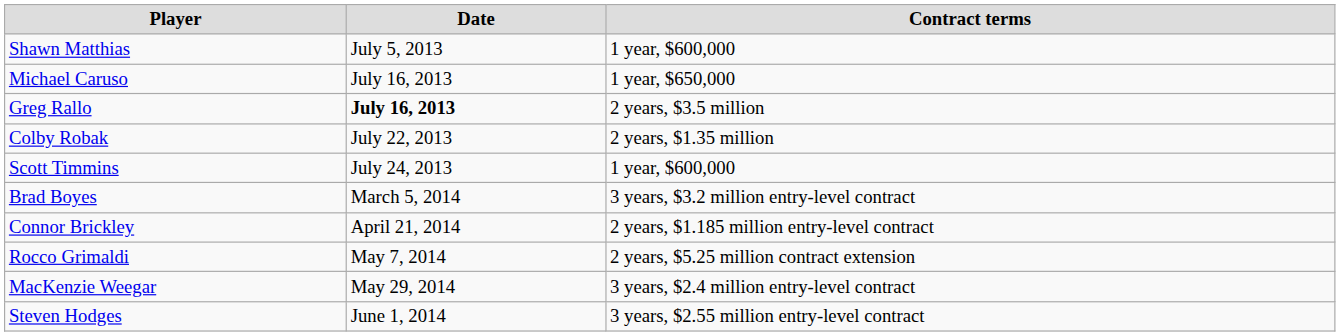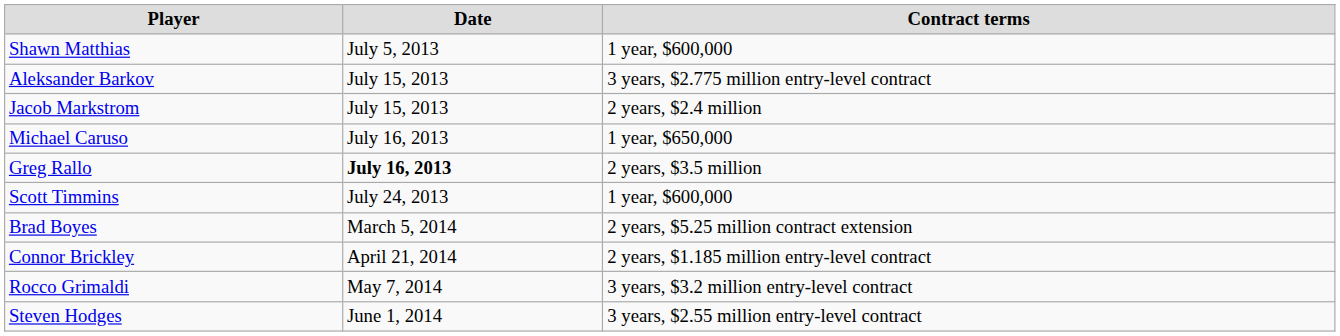 <table class="wikitable" width=90%>
 <tr align="center" bgcolor="#dddddd">
 <td><strong>Player</strong></td>
 <td><strong>Date</strong></td>
 <td><strong>Contract terms</strong></td>
 </tr>
 <tr>
 <td><a href='#'>Shawn Matthias</a></td>
 <td>July 5, 2013</td>
 <td>1 year, $600,000</td>
 </tr>
 <tr>
+<td><a href='#'>Aleksander Barkov</a></td>
+<td>July 15, 2013</td>
+<td>3 years, $2.775 million entry-level contract</td>
+</tr>
+<tr>
+<td><a href='#'>Jacob Markstrom</a></td>
+<td>July 15, 2013</td>
+<td>2 years, $2.4 million</td>
+</tr>
+<tr>
 <td><a href='#'>Michael Caruso</a></td>
 <td>July 16, 2013</td>
 <td>1 year, $650,000</td>
 </tr>
 <tr>
 <td><a href='#'>Greg Rallo</a></td>
 <td><strong>July 16, 2013</strong></td>
 <td>2 years, $3.5 million</td>
 </tr>
 <tr>
-<td><a href='#'>Colby Robak</a></td>
-<td>July 22, 2013</td>
-<td>2 years, $1.35 million</td>
-</tr>
-<tr>
 <td><a href='#'>Scott Timmins</a></td>
 <td>July 24, 2013</td>
 <td>1 year, $600,000</td>
 </tr>
 <tr>
 <td><a href='#'>Brad Boyes</a></td>
 <td>March 5, 2014</td>
-<td>3 years, $3.2 million entry-level contract</td>
+<td>2 years, $5.25 million contract extension</td>
 </tr>
 <tr>
 <td><a href='#'>Connor Brickley</a></td>
 <td>April 21, 2014</td>
 <td>2 years, $1.185 million entry-level contract</td>
 </tr>
 <tr>
 <td><a href='#'>Rocco Grimaldi</a></td>
 <td>May 7, 2014</td>
-<td>2 years, $5.25 million contract extension</td>
-</tr>
-<tr>
-<td><a href='#'>MacKenzie Weegar</a></td>
-<td>May 29, 2014</td>
-<td>3 years, $2.4 million entry-level contract</td>
+<td>3 years, $3.2 million entry-level contract</td>
 </tr>
 <tr>
 <td><a href='#'>Steven Hodges</a></td>
 <td>June 1, 2014</td>
 <td>3 years, $2.55 million entry-level contract</td>
 </tr>
 </table>
